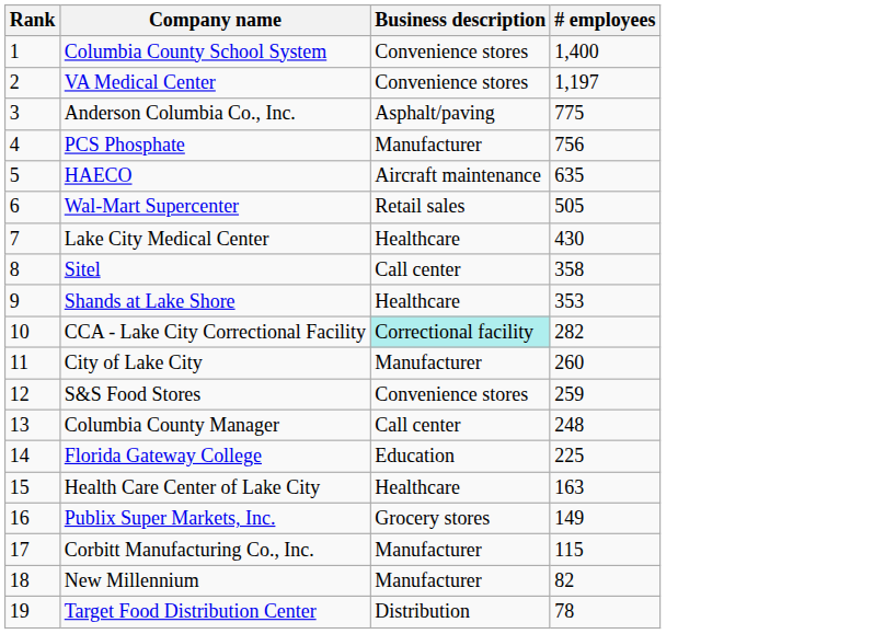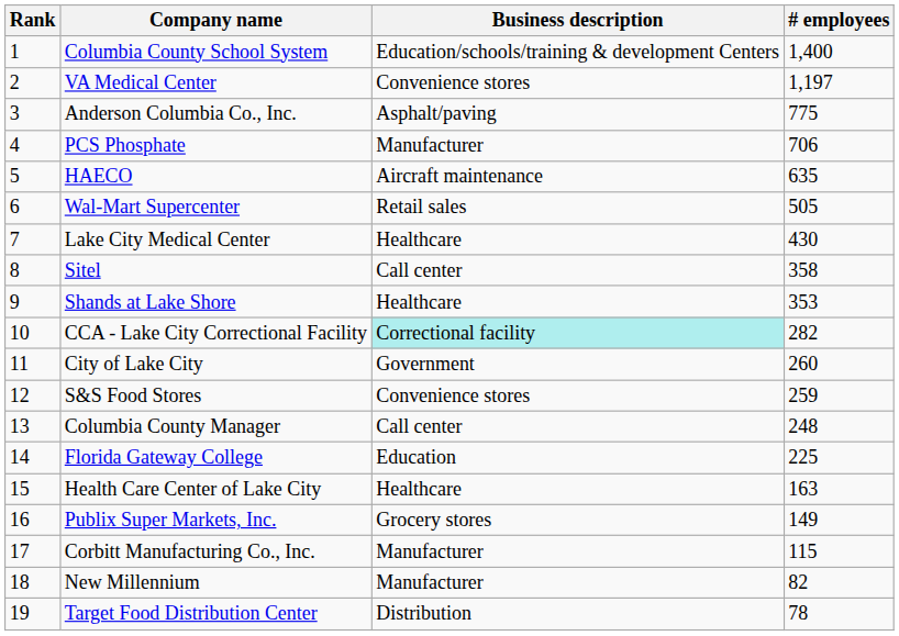 <table class="wikitable sortable">
 <tr>
 <th class="unsortable">Rank</th>
 <th>Company name</th>
 <th>Business description</th>
 <th># employees</th>
 </tr>
 <tr>
 <td>1</td>
 <td><a href='#'>Columbia County School System</a></td>
-<td>Convenience stores</td>
+<td>Education/schools/training & development Centers</td>
 <td>1,400</td>
 </tr>
 <tr>
 <td>2</td>
 <td><a href='#'>VA Medical Center</a></td>
 <td>Convenience stores</td>
 <td>1,197</td>
 </tr>
 <tr>
 <td>3</td>
 <td>Anderson Columbia Co., Inc.</td>
 <td>Asphalt/paving</td>
 <td>775</td>
 </tr>
 <tr>
 <td>4</td>
 <td><a href='#'>PCS Phosphate</a></td>
 <td>Manufacturer</td>
-<td>756</td>
+<td>706</td>
 </tr>
 <tr>
 <td>5</td>
 <td><a href='#'>HAECO</a></td>
 <td>Aircraft maintenance</td>
 <td>635</td>
 </tr>
 <tr>
 <td>6</td>
 <td><a href='#'>Wal-Mart Supercenter</a></td>
 <td>Retail sales</td>
 <td>505</td>
 </tr>
 <tr>
 <td>7</td>
 <td>Lake City Medical Center</td>
 <td>Healthcare</td>
 <td>430</td>
 </tr>
 <tr>
 <td>8</td>
 <td><a href='#'>Sitel</a></td>
 <td>Call center</td>
 <td>358</td>
 </tr>
 <tr>
 <td>9</td>
 <td><a href='#'>Shands at Lake Shore</a></td>
 <td>Healthcare</td>
 <td>353</td>
 </tr>
 <tr –>
 <td>10</td>
 <td>CCA - Lake City Correctional Facility</td>
 <td style="background: paleturquoise;">Correctional facility</td>
 <td>282</td>
 </tr>
 <tr>
 <td>11</td>
 <td>City of Lake City</td>
-<td>Manufacturer</td>
+<td>Government</td>
 <td>260</td>
 </tr>
 <tr>
 <td>12</td>
 <td>S&S Food Stores</td>
 <td>Convenience stores</td>
 <td>259</td>
 </tr>
 <tr>
 <td>13</td>
 <td>Columbia County Manager</td>
 <td>Call center</td>
 <td>248</td>
 </tr>
 <tr>
 <td>14</td>
 <td><a href='#'>Florida Gateway College</a></td>
 <td>Education</td>
 <td>225</td>
 </tr>
 <tr>
 <td>15</td>
 <td>Health Care Center of Lake City</td>
 <td>Healthcare</td>
 <td>163</td>
 </tr>
 <tr>
 <td>16</td>
 <td><a href='#'>Publix Super Markets, Inc.</a></td>
 <td>Grocery stores</td>
 <td>149</td>
 </tr>
 <tr>
 <td>17</td>
 <td>Corbitt Manufacturing Co., Inc.</td>
 <td>Manufacturer</td>
 <td>115</td>
 </tr>
 <tr>
 <td>18</td>
 <td>New Millennium</td>
 <td>Manufacturer</td>
 <td>82</td>
 </tr>
 <tr>
 <td>19</td>
 <td><a href='#'>Target Food Distribution Center</a></td>
 <td>Distribution</td>
 <td>78</td>
 </tr>
 </table>
